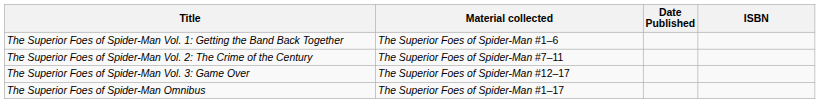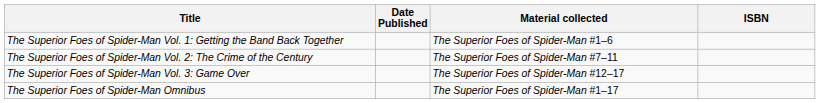 <table class="wikitable UNsortable">
 <tr>
 <th>Title</th>
+<th width="1%">Date Published</th>
 <th width="33%">Material collected</th>
-<th width="1%">Date Published</th>
 <th width="14.47%">ISBN</th>
 </tr>
 <tr>
 <td><em>The Superior Foes of Spider-Man Vol. 1: Getting the Band Back Together</em></td>
+<td></td>
 <td><em>The Superior Foes of Spider-Man</em> #1–6</td>
-<td></td>
 <td></td>
 </tr>
 <tr>
 <td><em>The Superior Foes of Spider-Man Vol. 2: The Crime of the Century</em></td>
+<td></td>
 <td><em>The Superior Foes of Spider-Man</em> #7–11</td>
-<td></td>
 <td></td>
 </tr>
 <tr>
 <td><em>The Superior Foes of Spider-Man Vol. 3: Game Over</em></td>
+<td></td>
 <td><em>The Superior Foes of Spider-Man</em> #12–17</td>
-<td></td>
 <td></td>
 </tr>
 <tr>
 <td><em>The Superior Foes of Spider-Man Omnibus</em></td>
+<td></td>
 <td><em>The Superior Foes of Spider-Man</em> #1–17</td>
-<td></td>
 <td></td>
 </tr>
 </table>
